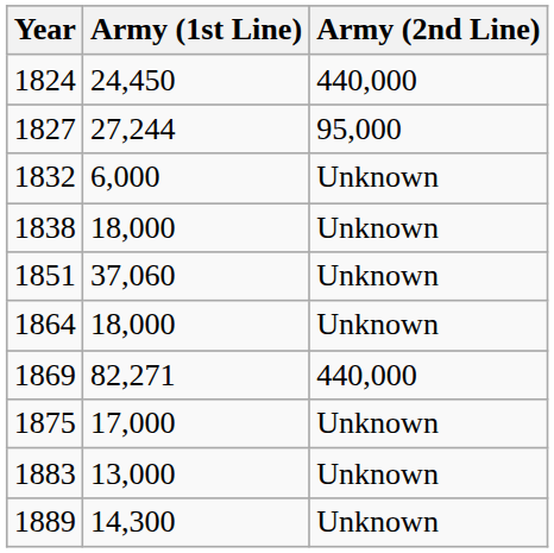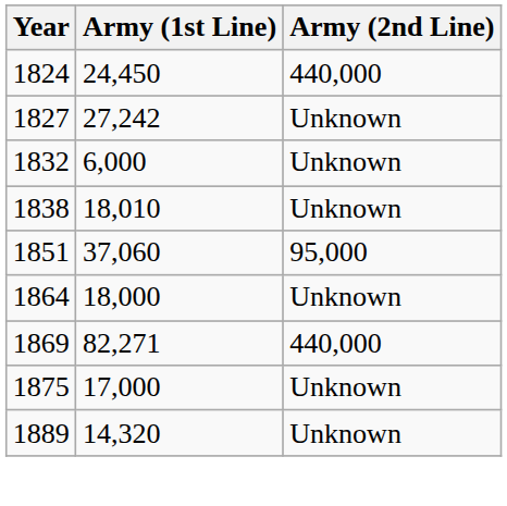 <table class="wikitable" style="float:right; margin-right:20px;">
 <tr>
 <th>Year</th>
 <th>Army (1st Line)</th>
 <th>Army (2nd Line)</th>
 </tr>
 <tr>
 <td>1824</td>
 <td>24,450</td>
 <td>440,000</td>
 </tr>
 <tr>
 <td>1827</td>
-<td>27,244</td>
-<td>95,000</td>
+<td>27,242</td>
+<td>Unknown</td>
 </tr>
 <tr>
 <td>1832</td>
 <td>6,000</td>
 <td>Unknown</td>
 </tr>
 <tr>
 <td>1838</td>
-<td>18,000</td>
+<td>18,010</td>
 <td>Unknown</td>
 </tr>
 <tr>
 <td>1851</td>
 <td>37,060</td>
-<td>Unknown</td>
+<td>95,000</td>
 </tr>
 <tr>
 <td>1864</td>
 <td>18,000</td>
 <td>Unknown</td>
 </tr>
 <tr>
 <td>1869</td>
 <td>82,271</td>
 <td>440,000</td>
 </tr>
 <tr>
 <td>1875</td>
 <td>17,000</td>
 <td>Unknown</td>
 </tr>
 <tr>
-<td>1883</td>
-<td>13,000</td>
-<td>Unknown</td>
-</tr>
-<tr>
 <td>1889</td>
-<td>14,300</td>
+<td>14,320</td>
 <td>Unknown</td>
 </tr>
 </table>
